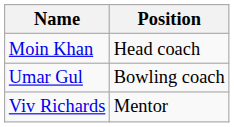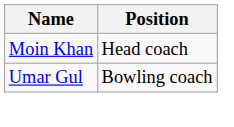 <table class="wikitable">
 <tr>
 <th>Name</th>
 <th>Position</th>
 </tr>
 <tr>
 <td><a href='#'>Moin Khan</a></td>
 <td>Head coach</td>
 </tr>
 <tr>
 <td><a href='#'>Umar Gul</a></td>
 <td>Bowling coach</td>
 </tr>
-<tr>
-<td><a href='#'>Viv Richards</a></td>
-<td>Mentor</td>
-</tr>
 </table>
